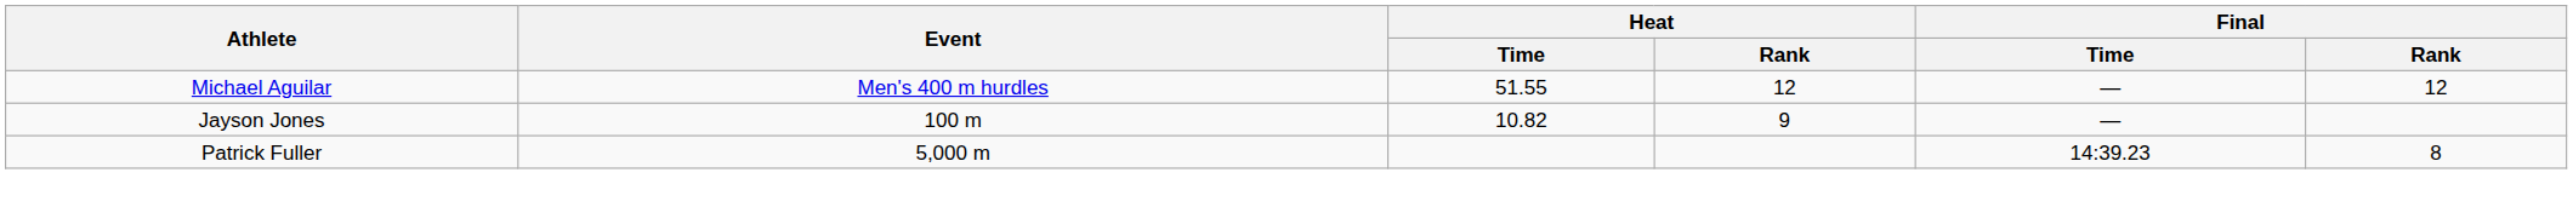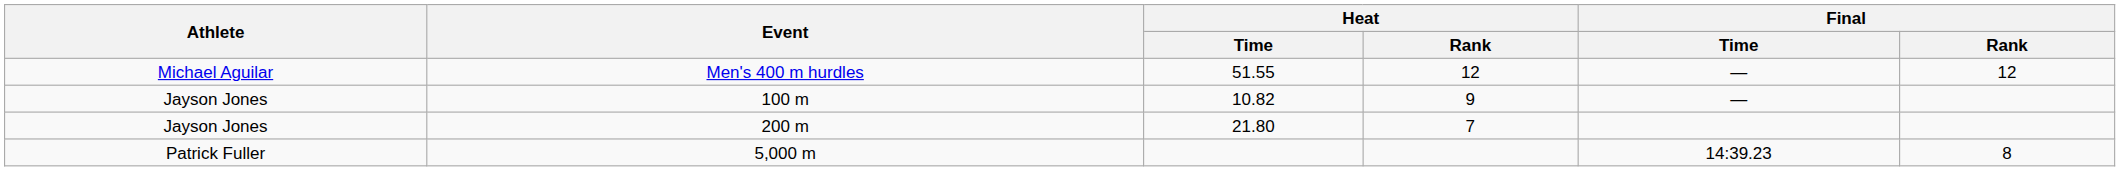 <table class="wikitable" style="font-size:95%; text-align:center;" width="95%">
 <tr>
 <th rowspan="2">Athlete</th>
 <th rowspan="2">Event</th>
 <th colspan="2">Heat</th>
 <th colspan="2">Final</th>
 </tr>
 <tr>
 <th>Time</th>
 <th>Rank</th>
 <th>Time</th>
 <th>Rank</th>
 </tr>
 <tr>
 <td width=20%><a href='#'>Michael Aguilar</a></td>
 <td><a href='#'>Men's 400 m hurdles</a></td>
 <td>51.55</td>
 <td>12</td>
 <td>—</td>
 <td>12</td>
 </tr>
 <tr>
 <td>Jayson Jones</td>
 <td>100 m</td>
 <td>10.82</td>
 <td>9</td>
 <td>—</td>
 <td></td>
 </tr>
 <tr>
+<td>Jayson Jones</td>
+<td>200 m</td>
+<td>21.80</td>
+<td>7</td>
+<td></td>
+<td></td>
+</tr>
+<tr>
 <td>Patrick Fuller</td>
 <td>5,000 m</td>
 <td></td>
 <td></td>
 <td>14:39.23</td>
 <td>8</td>
 </tr>
 </table>
